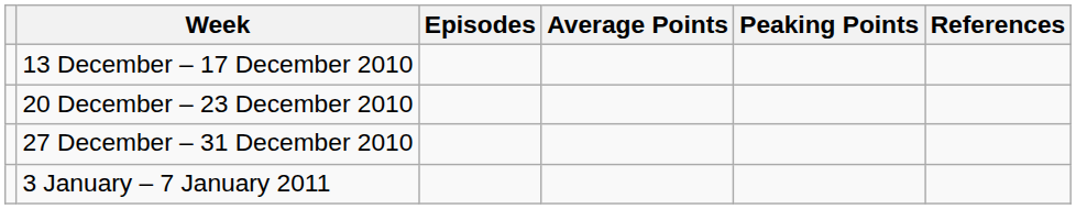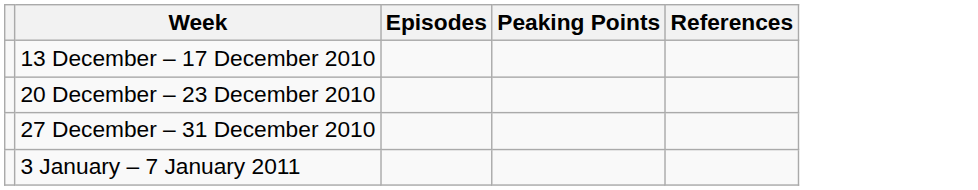 <table class="wikitable">
 <tr>
 <th></th>
 <th>Week</th>
 <th>Episodes</th>
-<th>Average Points</th>
 <th>Peaking Points</th>
 <th>References</th>
 </tr>
 <tr>
 <td></td>
 <td>13 December – 17 December 2010</td>
-<td></td>
 <td></td>
 <td></td>
 <td></td>
 </tr>
 <tr>
 <td></td>
 <td>20 December – 23 December 2010</td>
 <td></td>
 <td></td>
 <td></td>
-<td></td>
 </tr>
 <tr>
 <td></td>
 <td>27 December – 31 December 2010</td>
-<td></td>
 <td></td>
 <td></td>
 <td></td>
 </tr>
 <tr>
 <td></td>
 <td>3 January – 7 January 2011</td>
 <td></td>
 <td></td>
 <td></td>
-<td></td>
 </tr>
 </table>
